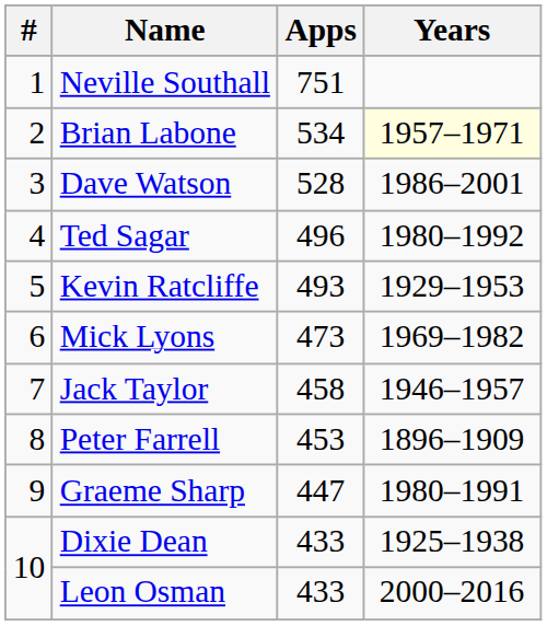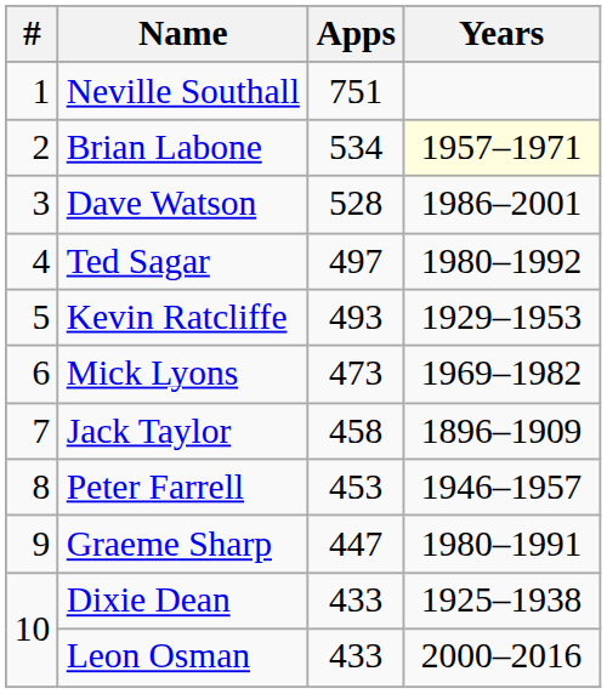 <table class="wikitable" style="text-align: center;">
 <tr>
 <th>#</th>
 <th>Name</th>
 <th style="width: 2em;">Apps</th>
 <th style="width: 5em;">Years</th>
 </tr>
 <tr>
 <td style="text-align:right;">1</td>
 <td style="text-align:left;"> <a href='#'>Neville Southall</a></td>
 <td>751</td>
 <td></td>
 </tr>
 <tr>
 <td style="text-align:right;">2</td>
 <td style="text-align:left;"> <a href='#'>Brian Labone</a></td>
 <td>534</td>
 <td style="background: lightyellow;">1957–1971</td>
 </tr>
 <tr>
 <td style="text-align:right;">3</td>
 <td style="text-align:left;"> <a href='#'>Dave Watson</a></td>
 <td>528</td>
 <td>1986–2001</td>
 </tr>
 <tr>
 <td style="text-align:right;">4</td>
 <td style="text-align:left;"> <a href='#'>Ted Sagar</a></td>
-<td>496</td>
+<td>497</td>
 <td>1980–1992</td>
 </tr>
 <tr>
 <td style="text-align:right;">5</td>
 <td style="text-align:left;"> <a href='#'>Kevin Ratcliffe</a></td>
 <td>493</td>
 <td>1929–1953</td>
 </tr>
 <tr>
 <td style="text-align:right;">6</td>
 <td style="text-align:left;"> <a href='#'>Mick Lyons</a></td>
 <td>473</td>
 <td>1969–1982</td>
 </tr>
 <tr>
 <td style="text-align:right;">7</td>
 <td style="text-align:left;"> <a href='#'>Jack Taylor</a></td>
 <td>458</td>
-<td>1946–1957</td>
+<td>1896–1909</td>
 </tr>
 <tr>
 <td style="text-align:right;">8</td>
 <td style="text-align:left;"> <a href='#'>Peter Farrell</a></td>
 <td>453</td>
-<td>1896–1909</td>
+<td>1946–1957</td>
 </tr>
 <tr>
 <td style="text-align:right;">9</td>
 <td style="text-align:left;"> <a href='#'>Graeme Sharp</a></td>
 <td>447</td>
 <td>1980–1991</td>
 </tr>
 <tr>
 <td style="text-align:right;" rowspan=2>10</td>
 <td style="text-align:left;"> <a href='#'>Dixie Dean</a></td>
 <td>433</td>
 <td>1925–1938</td>
 </tr>
 <tr>
 <td style="text-align:left;"> <a href='#'>Leon Osman</a></td>
 <td>433</td>
 <td>2000–2016</td>
 </tr>
 </table>
